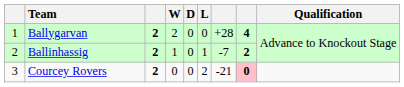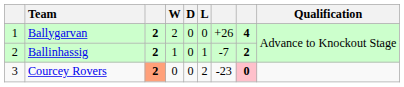 <table class="wikitable" style="text-align:center">
 <tr>
 <th width="20"></th>
 <th width="150" style="text-align:left;">Team</th>
 <th width="20"></th>
 <th>W</th>
 <th>D</th>
 <th>L</th>
 <th width="20"></th>
 <th width="20"></th>
 <th>Qualification</th>
 </tr>
 <tr style="background:#ccffcc">
 <td>1</td>
 <td align="left"> <a href='#'>Ballygarvan</a></td>
 <td><strong>2</strong></td>
 <td>2</td>
 <td>0</td>
 <td>0</td>
-<td>+28</td>
+<td>+26</td>
 <td><strong>4</strong></td>
 <td rowspan="2">Advance to Knockout Stage</td>
 </tr>
 <tr style="background:#ccffcc">
 <td>2</td>
 <td align="left"> <a href='#'>Ballinhassig</a></td>
 <td><strong>2</strong></td>
 <td>1</td>
 <td>0</td>
 <td>1</td>
 <td>-7</td>
 <td><strong>2</strong></td>
 </tr>
 <tr>
 <td>3</td>
 <td align="left"> <a href='#'>Courcey Rovers</a></td>
-<td><strong>2</strong></td>
+<td style="background: lightsalmon;"><strong>2</strong></td>
 <td>0</td>
 <td>0</td>
 <td>2</td>
-<td>-21</td>
+<td>-23</td>
 <td style="background: pink;"><strong>0</strong></td>
 <td></td>
 </tr>
 </table>
